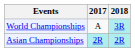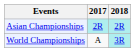 <table class="wikitable" style="font-size: 90%; text-align:center">
 <tr>
 <th>Events</th>
 <th>2017</th>
 <th>2018</th>
 </tr>
 <tr>
+<td bgcolor="#ECF2FF"; align="left"><a href='#'>Asian Championships</a></td>
+<td bgcolor=AFEEEE><a href='#'>2R</a></td>
+<td bgcolor=AFEEEE><a href='#'>2R</a></td>
+</tr>
+<tr>
 <td bgcolor="#ECF2FF"; align="left"><a href='#'>World Championships</a></td>
 <td>A</td>
 <td bgcolor=AFEEEE><a href='#'>3R</a></td>
 </tr>
-<tr>
-<td bgcolor="#ECF2FF"; align="left"><a href='#'>Asian Championships</a></td>
-<td bgcolor=AFEEEE><a href='#'>2R</a></td>
-<td bgcolor=AFEEEE><a href='#'>2R</a></td>
-</tr>
 </table>
